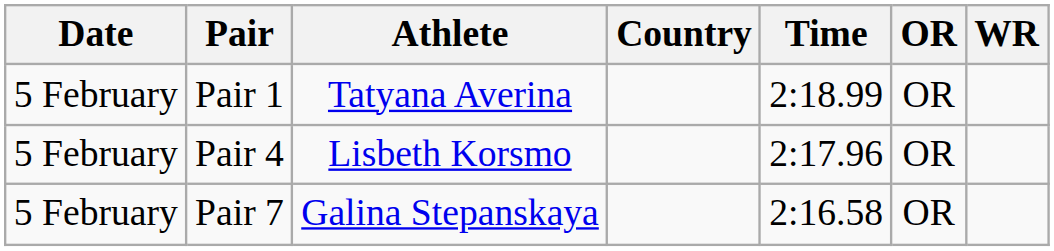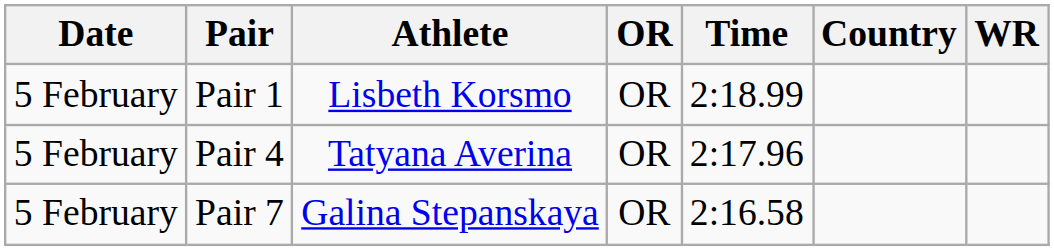 <table class="wikitable" style="text-align:center">
 <tr>
 <th>Date</th>
 <th>Pair</th>
 <th>Athlete</th>
+<th>OR</th>
+<th>Time</th>
 <th>Country</th>
-<th>Time</th>
-<th>OR</th>
 <th>WR</th>
 </tr>
 <tr>
 <td>5 February</td>
 <td>Pair 1</td>
-<td><a href='#'>Tatyana Averina</a></td>
+<td><a href='#'>Lisbeth Korsmo</a></td>
+<td>OR</td>
+<td>2:18.99</td>
 <td></td>
-<td>2:18.99</td>
-<td>OR</td>
 <td></td>
 </tr>
 <tr>
 <td>5 February</td>
 <td>Pair 4</td>
-<td><a href='#'>Lisbeth Korsmo</a></td>
+<td><a href='#'>Tatyana Averina</a></td>
+<td>OR</td>
+<td>2:17.96</td>
 <td></td>
-<td>2:17.96</td>
-<td>OR</td>
 <td></td>
 </tr>
 <tr>
 <td>5 February</td>
 <td>Pair 7</td>
 <td><a href='#'>Galina Stepanskaya</a></td>
+<td>OR</td>
+<td>2:16.58</td>
 <td></td>
-<td>2:16.58</td>
-<td>OR</td>
 <td></td>
 </tr>
 </table>
